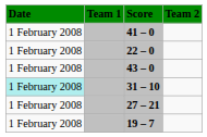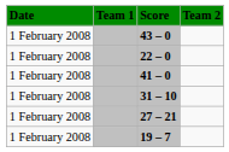 <table class="wikitable" style="margin:0.5em auto; font-size:95%">
 <tr bgcolor="#008B00">
 <td><strong>Date</strong></td>
 <td><strong>Team 1</strong></td>
 <td><strong>Score</strong></td>
 <td><strong>Team 2</strong></td>
 </tr>
 <tr>
 <td>1 February 2008</td>
 <td bgcolor="silver"><strong></strong></td>
-<td bgcolor="silver"><strong>41 – 0</strong></td>
+<td bgcolor="silver"><strong>43 – 0</strong></td>
 <td></td>
 </tr>
 <tr>
 <td>1 February 2008</td>
 <td bgcolor="silver"><strong></strong></td>
 <td bgcolor="silver"><strong>22 – 0</strong></td>
 <td></td>
 </tr>
 <tr>
 <td>1 February 2008</td>
 <td bgcolor="silver"><strong></strong></td>
-<td bgcolor="silver"><strong>43 – 0</strong></td>
+<td bgcolor="silver"><strong>41 – 0</strong></td>
 <td></td>
 </tr>
 <tr>
-<td style="background: paleturquoise;">1 February 2008</td>
+<td>1 February 2008</td>
 <td bgcolor="silver"><strong></strong></td>
 <td bgcolor="silver"><strong>31 – 10</strong></td>
 <td></td>
 </tr>
 <tr>
 <td>1 February 2008</td>
 <td bgcolor="silver"><strong></strong></td>
 <td bgcolor="silver"><strong>27 – 21</strong></td>
 <td></td>
 </tr>
 <tr>
 <td>1 February 2008</td>
 <td bgcolor="silver"><strong></strong></td>
 <td bgcolor="silver"><strong>19 – 7</strong></td>
 <td></td>
 </tr>
 </table>
